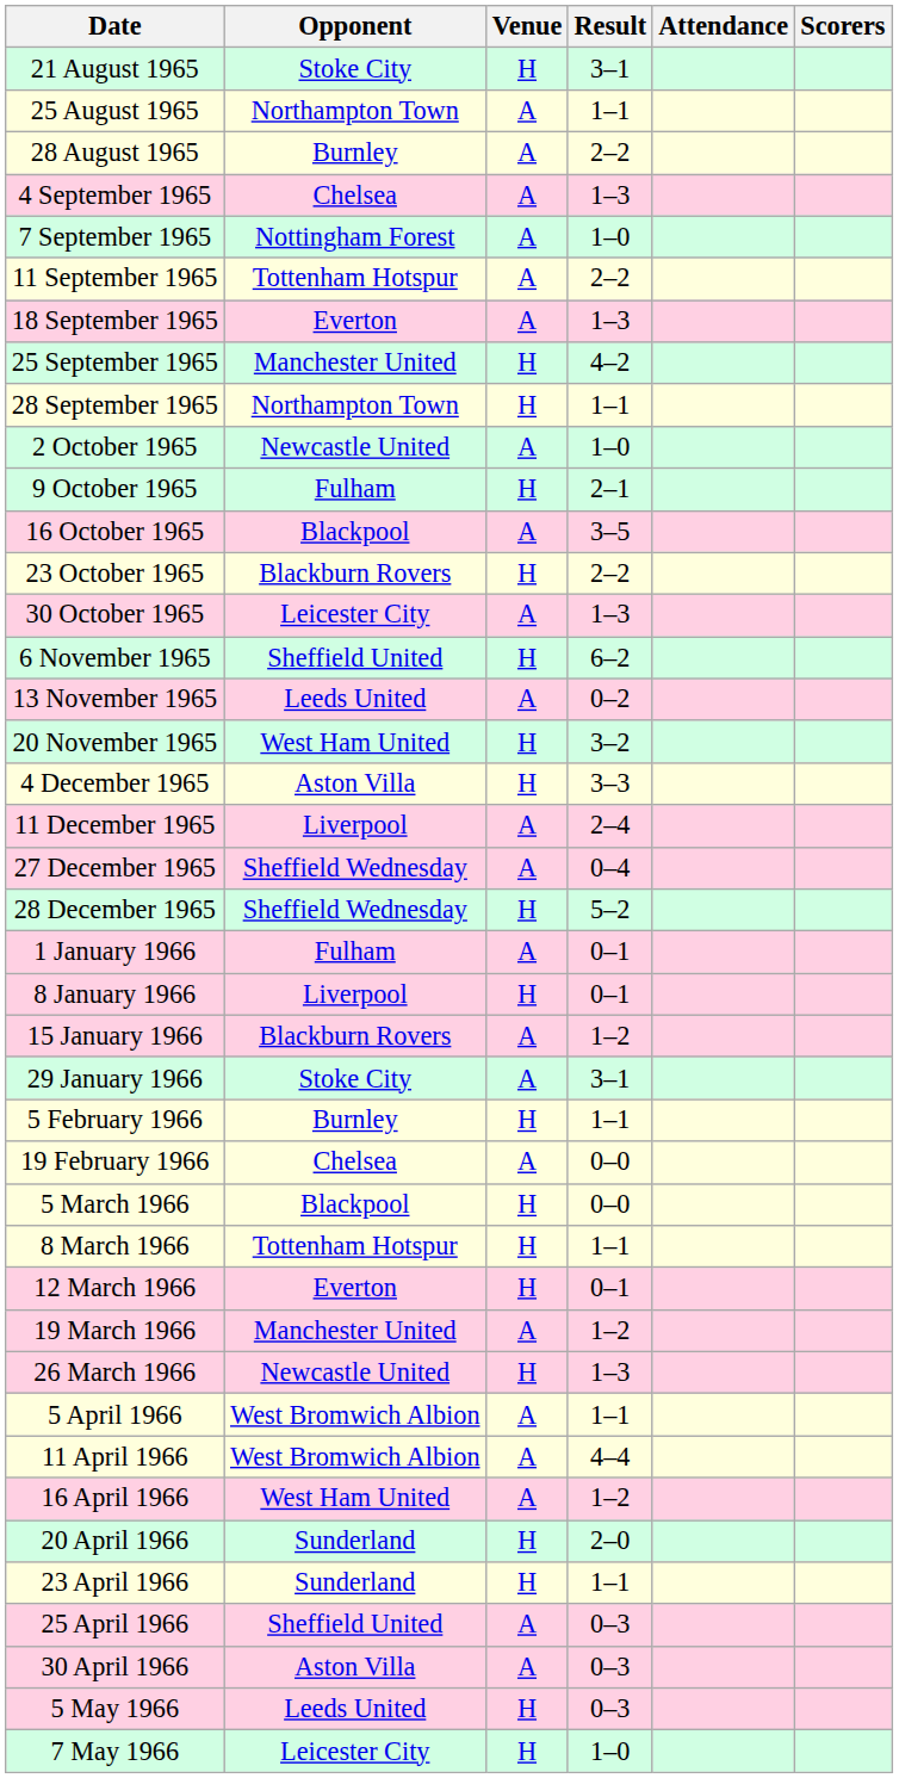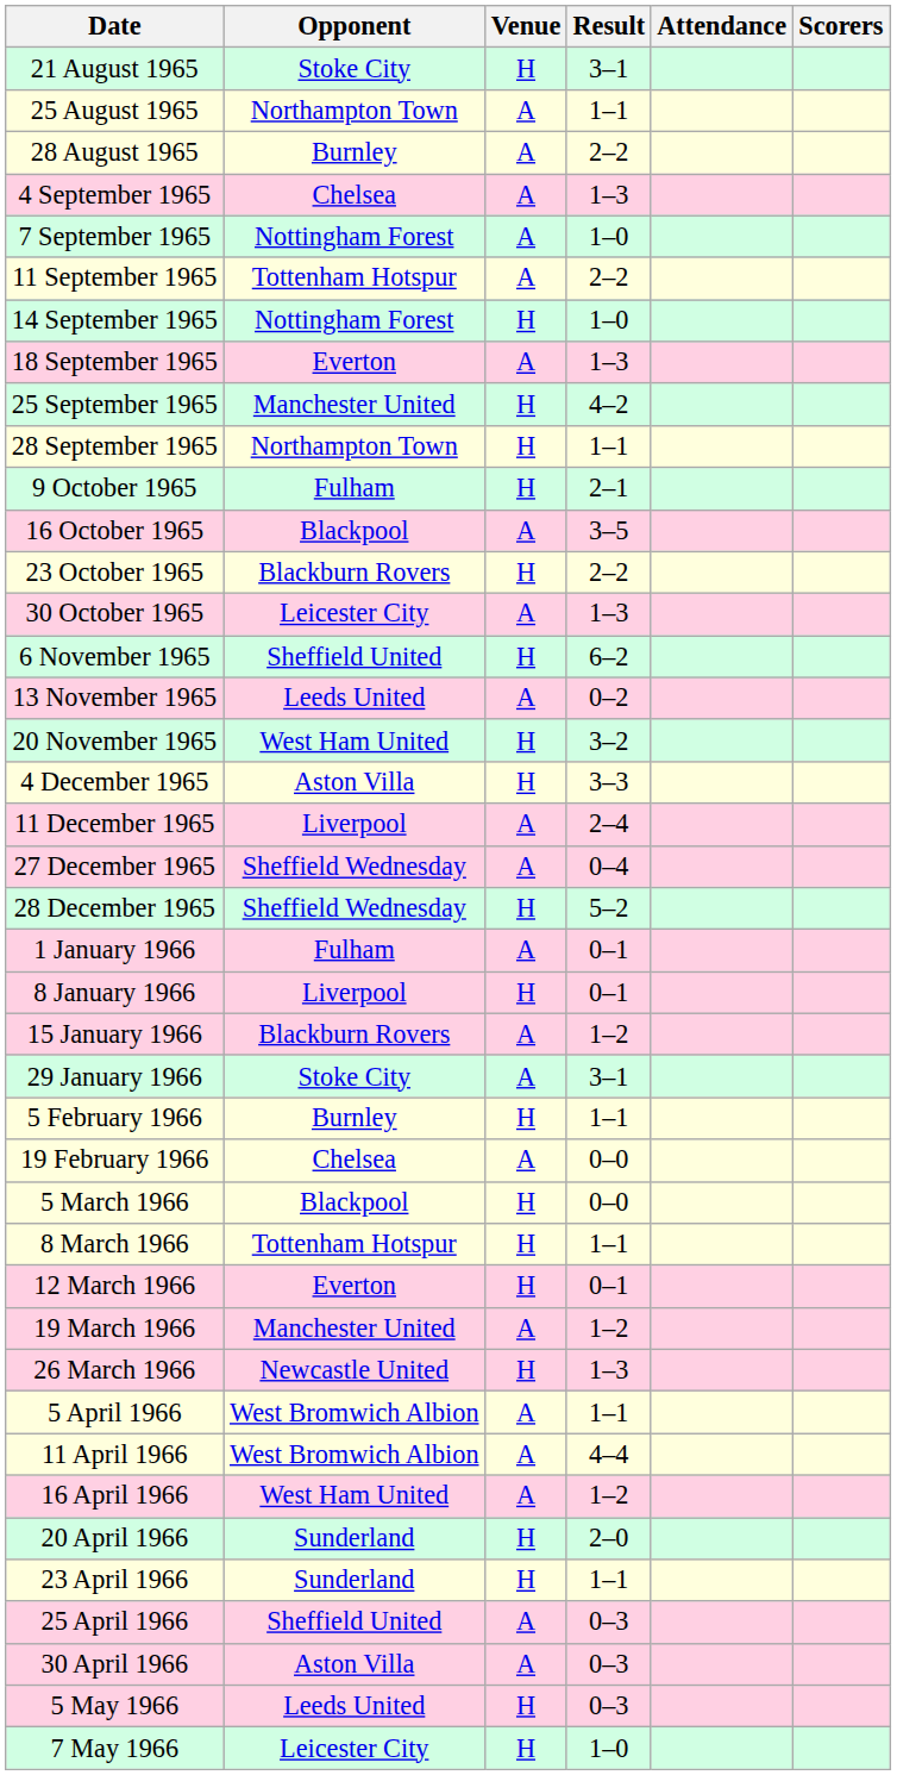 <table class="wikitable sortable" style="font-size:100%; text-align:center">
 <tr>
 <th>Date</th>
 <th>Opponent</th>
 <th>Venue</th>
 <th>Result</th>
 <th>Attendance</th>
 <th>Scorers</th>
 </tr>
 <tr style="background-color: #d0ffe3;">
 <td>21 August 1965</td>
 <td><a href='#'>Stoke City</a></td>
 <td><a href='#'>H</a></td>
 <td>3–1</td>
 <td></td>
 <td></td>
 </tr>
 <tr style="background-color: #ffffdd;">
 <td>25 August 1965</td>
 <td><a href='#'>Northampton Town</a></td>
 <td><a href='#'>A</a></td>
 <td>1–1</td>
 <td></td>
 <td></td>
 </tr>
 <tr style="background-color: #ffffdd;">
 <td>28 August 1965</td>
 <td><a href='#'>Burnley</a></td>
 <td><a href='#'>A</a></td>
 <td>2–2</td>
 <td></td>
 <td></td>
 </tr>
 <tr style="background-color: #ffd0e3;">
 <td>4 September 1965</td>
 <td><a href='#'>Chelsea</a></td>
 <td><a href='#'>A</a></td>
 <td>1–3</td>
 <td></td>
 <td></td>
 </tr>
 <tr style="background-color: #d0ffe3;">
 <td>7 September 1965</td>
 <td><a href='#'>Nottingham Forest</a></td>
 <td><a href='#'>A</a></td>
 <td>1–0</td>
 <td></td>
 <td></td>
 </tr>
 <tr style="background-color: #ffffdd;">
 <td>11 September 1965</td>
 <td><a href='#'>Tottenham Hotspur</a></td>
 <td><a href='#'>A</a></td>
 <td>2–2</td>
 <td></td>
 <td></td>
 </tr>
+<tr style="background-color: #d0ffe3;">
+<td>14 September 1965</td>
+<td><a href='#'>Nottingham Forest</a></td>
+<td><a href='#'>H</a></td>
+<td>1–0</td>
+<td></td>
+<td></td>
+</tr>
 <tr style="background-color: #ffd0e3;">
 <td>18 September 1965</td>
 <td><a href='#'>Everton</a></td>
 <td><a href='#'>A</a></td>
 <td>1–3</td>
 <td></td>
 <td></td>
 </tr>
 <tr style="background-color: #d0ffe3;">
 <td>25 September 1965</td>
 <td><a href='#'>Manchester United</a></td>
 <td><a href='#'>H</a></td>
 <td>4–2</td>
 <td></td>
 <td></td>
 </tr>
 <tr style="background-color: #ffffdd;">
 <td>28 September 1965</td>
 <td><a href='#'>Northampton Town</a></td>
 <td><a href='#'>H</a></td>
 <td>1–1</td>
-<td></td>
-<td></td>
-</tr>
-<tr style="background-color: #d0ffe3;">
-<td>2 October 1965</td>
-<td><a href='#'>Newcastle United</a></td>
-<td><a href='#'>A</a></td>
-<td>1–0</td>
 <td></td>
 <td></td>
 </tr>
 <tr style="background-color: #d0ffe3;">
 <td>9 October 1965</td>
 <td><a href='#'>Fulham</a></td>
 <td><a href='#'>H</a></td>
 <td>2–1</td>
 <td></td>
 <td></td>
 </tr>
 <tr style="background-color: #ffd0e3;">
 <td>16 October 1965</td>
 <td><a href='#'>Blackpool</a></td>
 <td><a href='#'>A</a></td>
 <td>3–5</td>
 <td></td>
 <td></td>
 </tr>
 <tr style="background-color: #ffffdd;">
 <td>23 October 1965</td>
 <td><a href='#'>Blackburn Rovers</a></td>
 <td><a href='#'>H</a></td>
 <td>2–2</td>
 <td></td>
 <td></td>
 </tr>
 <tr style="background-color: #ffd0e3;">
 <td>30 October 1965</td>
 <td><a href='#'>Leicester City</a></td>
 <td><a href='#'>A</a></td>
 <td>1–3</td>
 <td></td>
 <td></td>
 </tr>
 <tr style="background-color: #d0ffe3;">
 <td>6 November 1965</td>
 <td><a href='#'>Sheffield United</a></td>
 <td><a href='#'>H</a></td>
 <td>6–2</td>
 <td></td>
 <td></td>
 </tr>
 <tr style="background-color: #ffd0e3;">
 <td>13 November 1965</td>
 <td><a href='#'>Leeds United</a></td>
 <td><a href='#'>A</a></td>
 <td>0–2</td>
 <td></td>
 <td></td>
 </tr>
 <tr style="background-color: #d0ffe3;">
 <td>20 November 1965</td>
 <td><a href='#'>West Ham United</a></td>
 <td><a href='#'>H</a></td>
 <td>3–2</td>
 <td></td>
 <td></td>
 </tr>
 <tr style="background-color: #ffffdd;">
 <td>4 December 1965</td>
 <td><a href='#'>Aston Villa</a></td>
 <td><a href='#'>H</a></td>
 <td>3–3</td>
 <td></td>
 <td></td>
 </tr>
 <tr style="background-color: #ffd0e3;">
 <td>11 December 1965</td>
 <td><a href='#'>Liverpool</a></td>
 <td><a href='#'>A</a></td>
 <td>2–4</td>
 <td></td>
 <td></td>
 </tr>
 <tr style="background-color: #ffd0e3;">
 <td>27 December 1965</td>
 <td><a href='#'>Sheffield Wednesday</a></td>
 <td><a href='#'>A</a></td>
 <td>0–4</td>
 <td></td>
 <td></td>
 </tr>
 <tr style="background-color: #d0ffe3;">
 <td>28 December 1965</td>
 <td><a href='#'>Sheffield Wednesday</a></td>
 <td><a href='#'>H</a></td>
 <td>5–2</td>
 <td></td>
 <td></td>
 </tr>
 <tr style="background-color: #ffd0e3;">
 <td>1 January 1966</td>
 <td><a href='#'>Fulham</a></td>
 <td><a href='#'>A</a></td>
 <td>0–1</td>
 <td></td>
 <td></td>
 </tr>
 <tr style="background-color: #ffd0e3;">
 <td>8 January 1966</td>
 <td><a href='#'>Liverpool</a></td>
 <td><a href='#'>H</a></td>
 <td>0–1</td>
 <td></td>
 <td></td>
 </tr>
 <tr style="background-color: #ffd0e3;">
 <td>15 January 1966</td>
 <td><a href='#'>Blackburn Rovers</a></td>
 <td><a href='#'>A</a></td>
 <td>1–2</td>
 <td></td>
 <td></td>
 </tr>
 <tr style="background-color: #d0ffe3;">
 <td>29 January 1966</td>
 <td><a href='#'>Stoke City</a></td>
 <td><a href='#'>A</a></td>
 <td>3–1</td>
 <td></td>
 <td></td>
 </tr>
 <tr style="background-color: #ffffdd;">
 <td>5 February 1966</td>
 <td><a href='#'>Burnley</a></td>
 <td><a href='#'>H</a></td>
 <td>1–1</td>
 <td></td>
 <td></td>
 </tr>
 <tr style="background-color: #ffffdd;">
 <td>19 February 1966</td>
 <td><a href='#'>Chelsea</a></td>
 <td><a href='#'>A</a></td>
 <td>0–0</td>
 <td></td>
 <td></td>
 </tr>
 <tr style="background-color: #ffffdd;">
 <td>5 March 1966</td>
 <td><a href='#'>Blackpool</a></td>
 <td><a href='#'>H</a></td>
 <td>0–0</td>
 <td></td>
 <td></td>
 </tr>
 <tr style="background-color: #ffffdd;">
 <td>8 March 1966</td>
 <td><a href='#'>Tottenham Hotspur</a></td>
 <td><a href='#'>H</a></td>
 <td>1–1</td>
 <td></td>
 <td></td>
 </tr>
 <tr style="background-color: #ffd0e3;">
 <td>12 March 1966</td>
 <td><a href='#'>Everton</a></td>
 <td><a href='#'>H</a></td>
 <td>0–1</td>
 <td></td>
 <td></td>
 </tr>
 <tr style="background-color: #ffd0e3;">
 <td>19 March 1966</td>
 <td><a href='#'>Manchester United</a></td>
 <td><a href='#'>A</a></td>
 <td>1–2</td>
 <td></td>
 <td></td>
 </tr>
 <tr style="background-color: #ffd0e3;">
 <td>26 March 1966</td>
 <td><a href='#'>Newcastle United</a></td>
 <td><a href='#'>H</a></td>
 <td>1–3</td>
 <td></td>
 <td></td>
 </tr>
 <tr style="background-color: #ffffdd;">
 <td>5 April 1966</td>
 <td><a href='#'>West Bromwich Albion</a></td>
 <td><a href='#'>A</a></td>
 <td>1–1</td>
 <td></td>
 <td></td>
 </tr>
 <tr style="background-color: #ffffdd;">
 <td>11 April 1966</td>
 <td><a href='#'>West Bromwich Albion</a></td>
 <td><a href='#'>A</a></td>
 <td>4–4</td>
 <td></td>
 <td></td>
 </tr>
 <tr style="background-color: #ffd0e3;">
 <td>16 April 1966</td>
 <td><a href='#'>West Ham United</a></td>
 <td><a href='#'>A</a></td>
 <td>1–2</td>
 <td></td>
 <td></td>
 </tr>
 <tr style="background-color: #d0ffe3;">
 <td>20 April 1966</td>
 <td><a href='#'>Sunderland</a></td>
 <td><a href='#'>H</a></td>
 <td>2–0</td>
 <td></td>
 <td></td>
 </tr>
 <tr style="background-color: #ffffdd;">
 <td>23 April 1966</td>
 <td><a href='#'>Sunderland</a></td>
 <td><a href='#'>H</a></td>
 <td>1–1</td>
 <td></td>
 <td></td>
 </tr>
 <tr style="background-color: #ffd0e3;">
 <td>25 April 1966</td>
 <td><a href='#'>Sheffield United</a></td>
 <td><a href='#'>A</a></td>
 <td>0–3</td>
 <td></td>
 <td></td>
 </tr>
 <tr style="background-color: #ffd0e3;">
 <td>30 April 1966</td>
 <td><a href='#'>Aston Villa</a></td>
 <td><a href='#'>A</a></td>
 <td>0–3</td>
 <td></td>
 <td></td>
 </tr>
 <tr style="background-color: #ffd0e3;">
 <td>5 May 1966</td>
 <td><a href='#'>Leeds United</a></td>
 <td><a href='#'>H</a></td>
 <td>0–3</td>
 <td></td>
 <td></td>
 </tr>
 <tr style="background-color: #d0ffe3;">
 <td>7 May 1966</td>
 <td><a href='#'>Leicester City</a></td>
 <td><a href='#'>H</a></td>
 <td>1–0</td>
 <td></td>
 <td></td>
 </tr>
 </table>
